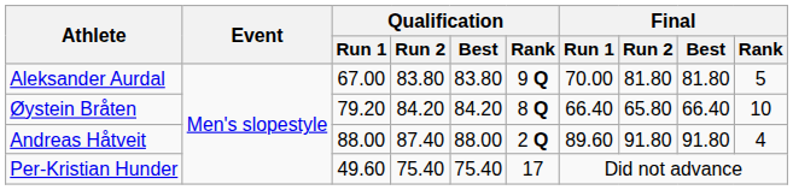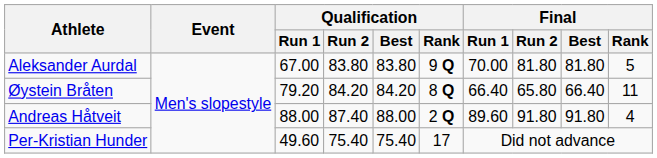 <table class="wikitable" style="font-size:90%">
 <tr>
 <th rowspan="2">Athlete</th>
 <th rowspan="2">Event</th>
 <th colspan="4">Qualification</th>
 <th colspan="4">Final</th>
 </tr>
 <tr style="font-size:95%">
 <th>Run 1</th>
 <th>Run 2</th>
 <th>Best</th>
 <th>Rank</th>
 <th>Run 1</th>
 <th>Run 2</th>
 <th>Best</th>
 <th>Rank</th>
 </tr>
 <tr align=center>
 <td align=left><a href='#'>Aleksander Aurdal</a></td>
 <td align=left rowspan=4><a href='#'>Men's slopestyle</a></td>
 <td>67.00</td>
 <td>83.80</td>
 <td>83.80</td>
 <td>9 <strong>Q</strong></td>
 <td>70.00</td>
 <td>81.80</td>
 <td>81.80</td>
 <td>5</td>
 </tr>
 <tr align=center>
 <td align=left><a href='#'>Øystein Bråten</a></td>
 <td>79.20</td>
 <td>84.20</td>
 <td>84.20</td>
 <td>8 <strong>Q</strong></td>
 <td>66.40</td>
 <td>65.80</td>
 <td>66.40</td>
-<td>10</td>
+<td>11</td>
 </tr>
 <tr align=center>
 <td align=left><a href='#'>Andreas Håtveit</a></td>
 <td>88.00</td>
 <td>87.40</td>
 <td>88.00</td>
 <td>2 <strong>Q</strong></td>
 <td>89.60</td>
 <td>91.80</td>
 <td>91.80</td>
 <td>4</td>
 </tr>
 <tr align=center>
 <td align=left><a href='#'>Per-Kristian Hunder</a></td>
 <td>49.60</td>
 <td>75.40</td>
 <td>75.40</td>
 <td>17</td>
 <td colspan=4>Did not advance</td>
 </tr>
 </table>
